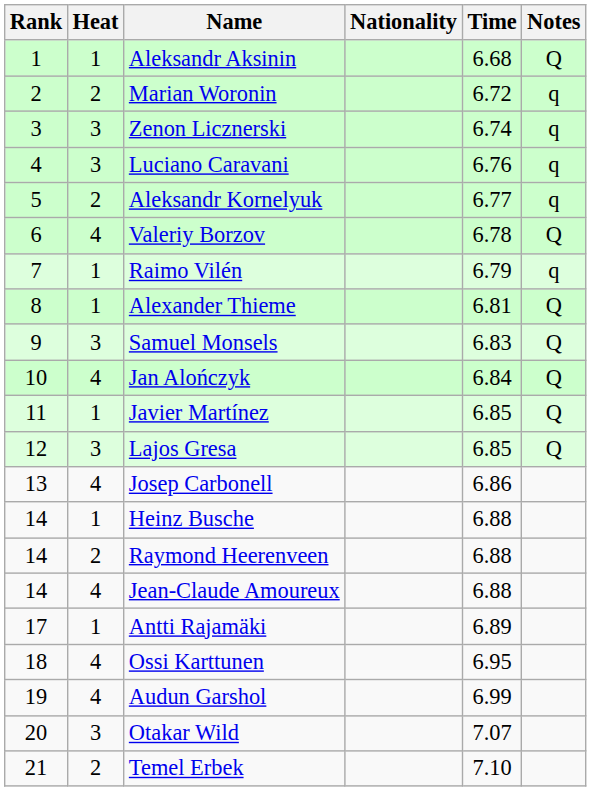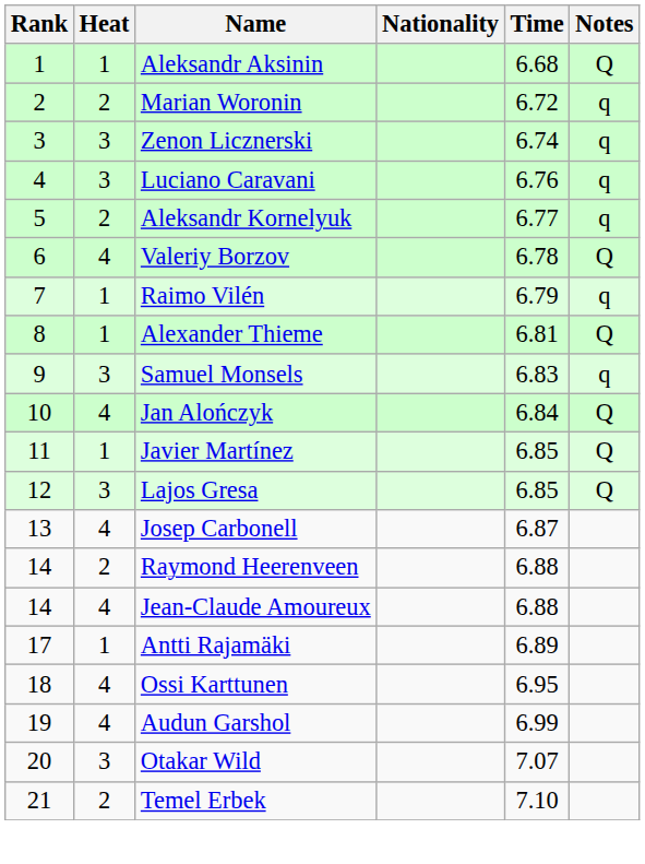 <table class="wikitable sortable" style="text-align:center">
 <tr>
 <th>Rank</th>
 <th>Heat</th>
 <th>Name</th>
 <th>Nationality</th>
 <th>Time</th>
 <th>Notes</th>
 </tr>
 <tr bgcolor=ccffcc>
 <td>1</td>
 <td>1</td>
 <td align="left"><a href='#'>Aleksandr Aksinin</a></td>
 <td align=left></td>
 <td>6.68</td>
 <td>Q</td>
 </tr>
 <tr bgcolor=ccffcc>
 <td>2</td>
 <td>2</td>
 <td align="left"><a href='#'>Marian Woronin</a></td>
 <td align=left></td>
 <td>6.72</td>
 <td>q</td>
 </tr>
 <tr bgcolor=ccffcc>
 <td>3</td>
 <td>3</td>
 <td align="left"><a href='#'>Zenon Licznerski</a></td>
 <td align=left></td>
 <td>6.74</td>
 <td>q</td>
 </tr>
 <tr bgcolor=ccffcc>
 <td>4</td>
 <td>3</td>
 <td align="left"><a href='#'>Luciano Caravani</a></td>
 <td align=left></td>
 <td>6.76</td>
 <td>q</td>
 </tr>
 <tr bgcolor=ccffcc>
 <td>5</td>
 <td>2</td>
 <td align="left"><a href='#'>Aleksandr Kornelyuk</a></td>
 <td align=left></td>
 <td>6.77</td>
 <td>q</td>
 </tr>
 <tr bgcolor=ccffcc>
 <td>6</td>
 <td>4</td>
 <td align="left"><a href='#'>Valeriy Borzov</a></td>
 <td align=left></td>
 <td>6.78</td>
 <td>Q</td>
 </tr>
 <tr bgcolor=ddffdd>
 <td>7</td>
 <td>1</td>
 <td align="left"><a href='#'>Raimo Vilén</a></td>
 <td align=left></td>
 <td>6.79</td>
 <td>q</td>
 </tr>
 <tr bgcolor=ccffcc>
 <td>8</td>
 <td>1</td>
 <td align="left"><a href='#'>Alexander Thieme</a></td>
 <td align=left></td>
 <td>6.81</td>
 <td>Q</td>
 </tr>
 <tr bgcolor=ddffdd>
 <td>9</td>
 <td>3</td>
 <td align="left"><a href='#'>Samuel Monsels</a></td>
 <td align=left></td>
 <td>6.83</td>
-<td>Q</td>
+<td>q</td>
 </tr>
 <tr bgcolor=ccffcc>
 <td>10</td>
 <td>4</td>
 <td align="left"><a href='#'>Jan Alończyk</a></td>
 <td align=left></td>
 <td>6.84</td>
 <td>Q</td>
 </tr>
 <tr bgcolor=ddffdd>
 <td>11</td>
 <td>1</td>
 <td align="left"><a href='#'>Javier Martínez</a></td>
 <td align=left></td>
 <td>6.85</td>
 <td>Q</td>
 </tr>
 <tr bgcolor=ddffdd>
 <td>12</td>
 <td>3</td>
 <td align="left"><a href='#'>Lajos Gresa</a></td>
 <td align=left></td>
 <td>6.85</td>
 <td>Q</td>
 </tr>
 <tr>
 <td>13</td>
 <td>4</td>
 <td align="left"><a href='#'>Josep Carbonell</a></td>
 <td align=left></td>
-<td>6.86</td>
-<td></td>
-</tr>
-<tr>
-<td>14</td>
-<td>1</td>
-<td align="left"><a href='#'>Heinz Busche</a></td>
-<td align=left></td>
-<td>6.88</td>
+<td>6.87</td>
 <td></td>
 </tr>
 <tr>
 <td>14</td>
 <td>2</td>
 <td align="left"><a href='#'>Raymond Heerenveen</a></td>
 <td align=left></td>
 <td>6.88</td>
 <td></td>
 </tr>
 <tr>
 <td>14</td>
 <td>4</td>
 <td align="left"><a href='#'>Jean-Claude Amoureux</a></td>
 <td align=left></td>
 <td>6.88</td>
 <td></td>
 </tr>
 <tr>
 <td>17</td>
 <td>1</td>
 <td align="left"><a href='#'>Antti Rajamäki</a></td>
 <td align=left></td>
 <td>6.89</td>
 <td></td>
 </tr>
 <tr>
 <td>18</td>
 <td>4</td>
 <td align="left"><a href='#'>Ossi Karttunen</a></td>
 <td align=left></td>
 <td>6.95</td>
 <td></td>
 </tr>
 <tr>
 <td>19</td>
 <td>4</td>
 <td align="left"><a href='#'>Audun Garshol</a></td>
 <td align=left></td>
 <td>6.99</td>
 <td></td>
 </tr>
 <tr>
 <td>20</td>
 <td>3</td>
 <td align="left"><a href='#'>Otakar Wild</a></td>
 <td align=left></td>
 <td>7.07</td>
 <td></td>
 </tr>
 <tr>
 <td>21</td>
 <td>2</td>
 <td align="left"><a href='#'>Temel Erbek</a></td>
 <td align=left></td>
 <td>7.10</td>
 <td></td>
 </tr>
 </table>
